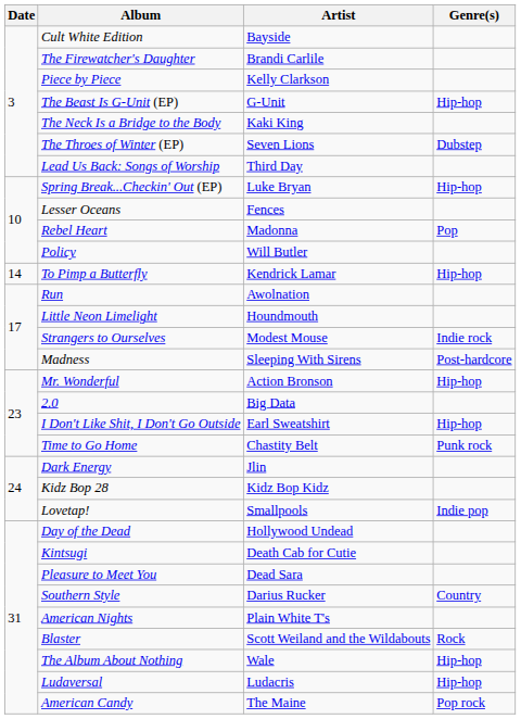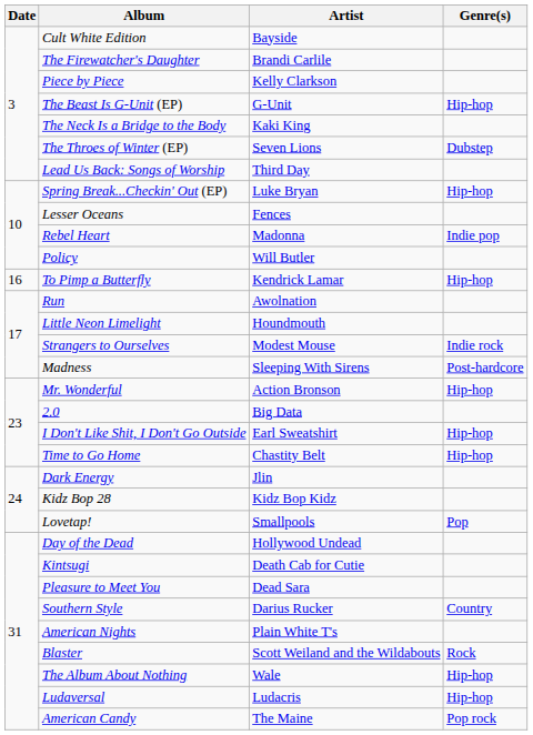 <table class="wikitable" style="text-align: left;">
 <tr>
 <th>Date</th>
 <th>Album</th>
 <th>Artist</th>
 <th>Genre(s)</th>
 </tr>
 <tr>
 <td rowspan="7">3</td>
 <td><em>Cult White Edition</em></td>
 <td><a href='#'>Bayside</a></td>
 <td></td>
 </tr>
 <tr>
 <td><em><a href='#'>The Firewatcher's Daughter</a></em></td>
 <td><a href='#'>Brandi Carlile</a></td>
 <td></td>
 </tr>
 <tr>
 <td><em><a href='#'>Piece by Piece</a></em></td>
 <td><a href='#'>Kelly Clarkson</a></td>
 <td></td>
 </tr>
 <tr>
 <td><em><a href='#'>The Beast Is G-Unit</a></em> (EP)</td>
 <td><a href='#'>G-Unit</a></td>
 <td><a href='#'>Hip-hop</a></td>
 </tr>
 <tr>
 <td><em><a href='#'>The Neck Is a Bridge to the Body</a></em></td>
 <td><a href='#'>Kaki King</a></td>
 <td></td>
 </tr>
 <tr>
 <td><em><a href='#'>The Throes of Winter</a></em> (EP)</td>
 <td><a href='#'>Seven Lions</a></td>
 <td><a href='#'>Dubstep</a></td>
 </tr>
 <tr>
 <td><em><a href='#'>Lead Us Back: Songs of Worship</a></em></td>
 <td><a href='#'>Third Day</a></td>
 <td></td>
 </tr>
 <tr>
 <td rowspan="4">10</td>
 <td><em><a href='#'>Spring Break...Checkin' Out</a></em> (EP)</td>
 <td><a href='#'>Luke Bryan</a></td>
 <td><a href='#'>Hip-hop</a></td>
 </tr>
 <tr>
 <td><em>Lesser Oceans</em></td>
 <td><a href='#'>Fences</a></td>
 <td></td>
 </tr>
 <tr>
 <td><em><a href='#'>Rebel Heart</a></em></td>
 <td><a href='#'>Madonna</a></td>
-<td><a href='#'>Pop</a></td>
+<td><a href='#'>Indie pop</a></td>
 </tr>
 <tr>
 <td><em><a href='#'>Policy</a></em></td>
 <td><a href='#'>Will Butler</a></td>
 <td></td>
 </tr>
 <tr>
-<td>14</td>
+<td>16</td>
 <td><em><a href='#'>To Pimp a Butterfly</a></em></td>
 <td><a href='#'>Kendrick Lamar</a></td>
 <td><a href='#'>Hip-hop</a></td>
 </tr>
 <tr>
 <td rowspan="4">17</td>
 <td><em><a href='#'>Run</a></em></td>
 <td><a href='#'>Awolnation</a></td>
 <td></td>
 </tr>
 <tr>
 <td><em><a href='#'>Little Neon Limelight</a></em></td>
 <td><a href='#'>Houndmouth</a></td>
 <td></td>
 </tr>
 <tr>
 <td><em><a href='#'>Strangers to Ourselves</a></em></td>
 <td><a href='#'>Modest Mouse</a></td>
 <td><a href='#'>Indie rock</a></td>
 </tr>
 <tr>
 <td><em>Madness</em></td>
 <td><a href='#'>Sleeping With Sirens</a></td>
 <td><a href='#'>Post-hardcore</a></td>
 </tr>
 <tr>
 <td rowspan="4">23</td>
 <td><em><a href='#'>Mr. Wonderful</a></em></td>
 <td><a href='#'>Action Bronson</a></td>
 <td><a href='#'>Hip-hop</a></td>
 </tr>
 <tr>
 <td><em><a href='#'>2.0</a></em></td>
 <td><a href='#'>Big Data</a></td>
 <td></td>
 </tr>
 <tr>
 <td><em><a href='#'>I Don't Like Shit, I Don't Go Outside</a></em></td>
 <td><a href='#'>Earl Sweatshirt</a></td>
 <td><a href='#'>Hip-hop</a></td>
 </tr>
 <tr>
 <td><em><a href='#'>Time to Go Home</a></em></td>
 <td><a href='#'>Chastity Belt</a></td>
-<td><a href='#'>Punk rock</a></td>
+<td><a href='#'>Hip-hop</a></td>
 </tr>
 <tr>
 <td rowspan="3">24</td>
 <td><em><a href='#'>Dark Energy</a></em></td>
 <td><a href='#'>Jlin</a></td>
 <td></td>
 </tr>
 <tr>
 <td><em>Kidz Bop 28</em></td>
 <td><a href='#'>Kidz Bop Kidz</a></td>
 <td></td>
 </tr>
 <tr>
 <td><em>Lovetap!</em></td>
 <td><a href='#'>Smallpools</a></td>
-<td><a href='#'>Indie pop</a></td>
+<td><a href='#'>Pop</a></td>
 </tr>
 <tr>
 <td rowspan="9">31</td>
 <td><em><a href='#'>Day of the Dead</a></em></td>
 <td><a href='#'>Hollywood Undead</a></td>
 <td></td>
 </tr>
 <tr>
 <td><em><a href='#'>Kintsugi</a></em></td>
 <td><a href='#'>Death Cab for Cutie</a></td>
 <td></td>
 </tr>
 <tr>
 <td><em><a href='#'>Pleasure to Meet You</a></em></td>
 <td><a href='#'>Dead Sara</a></td>
 <td></td>
 </tr>
 <tr>
 <td><em><a href='#'>Southern Style</a></em></td>
 <td><a href='#'>Darius Rucker</a></td>
 <td><a href='#'>Country</a></td>
 </tr>
 <tr>
 <td><em><a href='#'>American Nights</a></em></td>
 <td><a href='#'>Plain White T's</a></td>
 <td></td>
 </tr>
 <tr>
 <td><em><a href='#'>Blaster</a></em></td>
 <td><a href='#'>Scott Weiland and the Wildabouts</a></td>
 <td><a href='#'>Rock</a></td>
 </tr>
 <tr>
 <td><em><a href='#'>The Album About Nothing</a></em></td>
 <td><a href='#'>Wale</a></td>
 <td><a href='#'>Hip-hop</a></td>
 </tr>
 <tr>
 <td><em><a href='#'>Ludaversal</a></em></td>
 <td><a href='#'>Ludacris</a></td>
 <td><a href='#'>Hip-hop</a></td>
 </tr>
 <tr>
 <td><em><a href='#'>American Candy</a></em></td>
 <td><a href='#'>The Maine</a></td>
 <td><a href='#'>Pop rock</a></td>
 </tr>
 </table>
